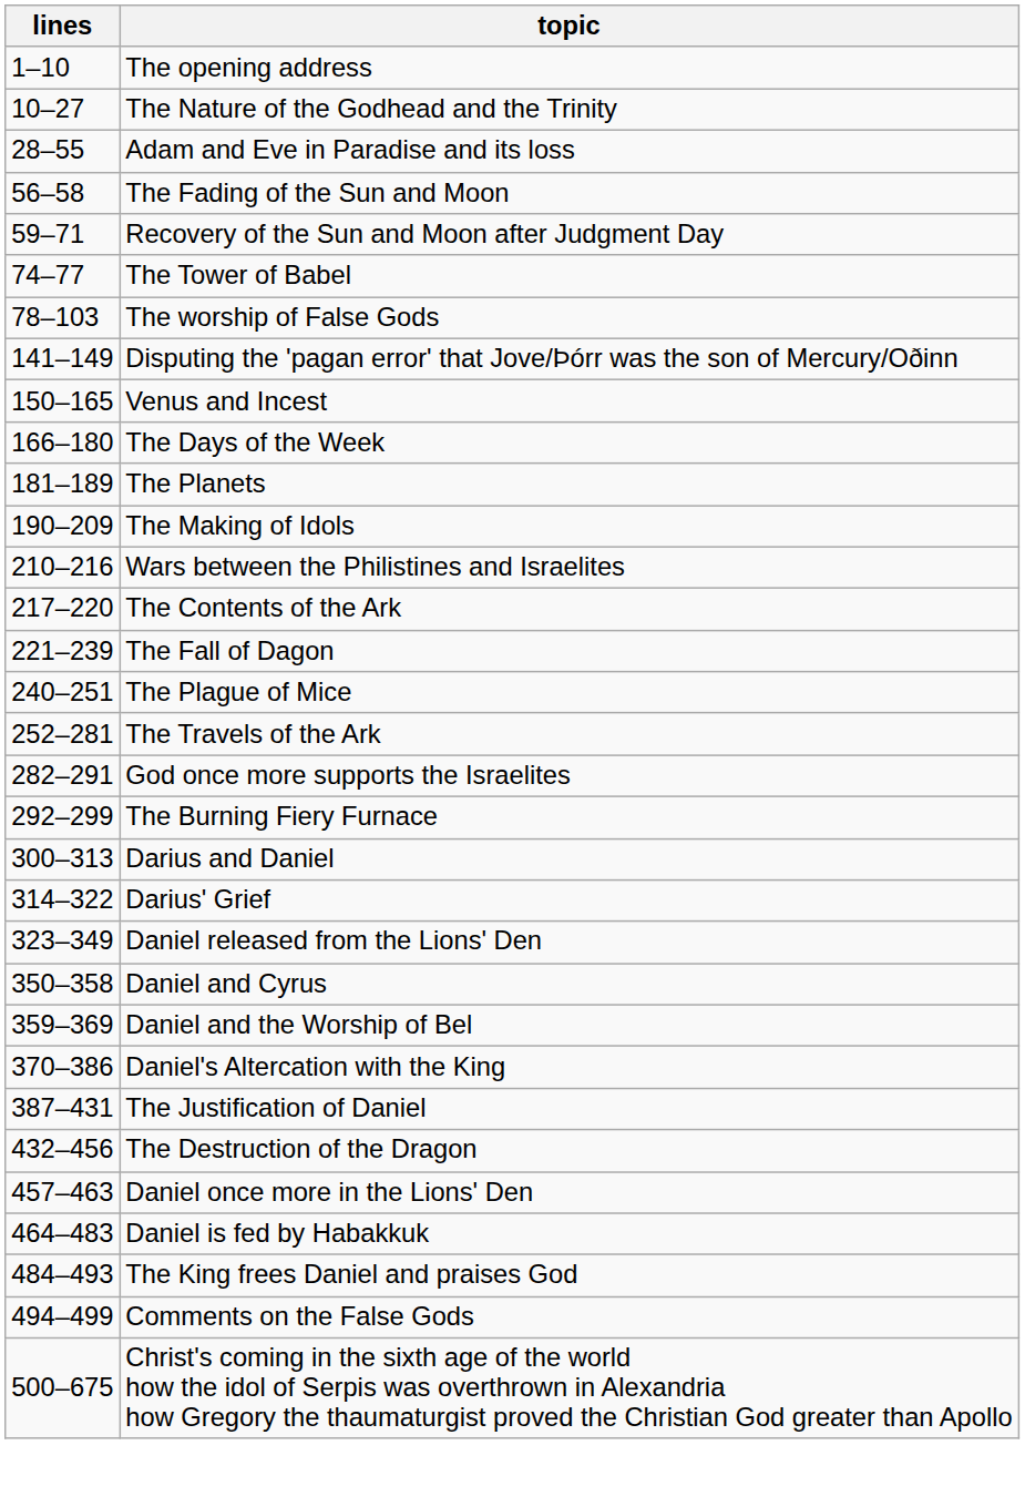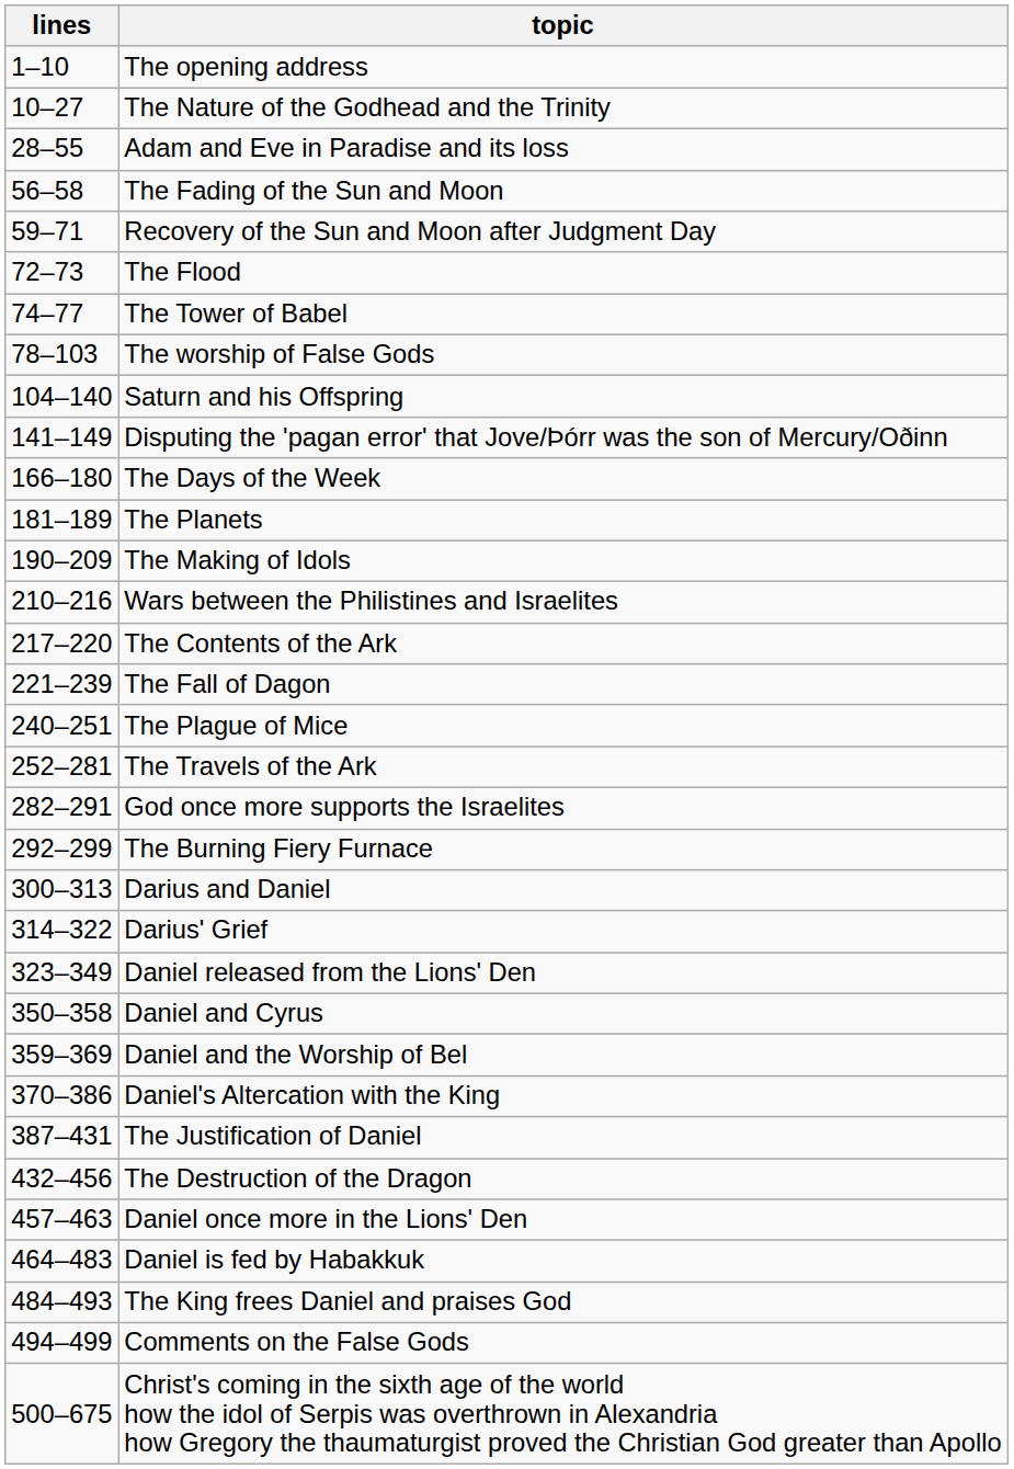 <table class="wikitable">
 <tr>
 <th>lines</th>
 <th>topic</th>
 </tr>
 <tr>
 <td>1–10</td>
 <td>The opening address</td>
 </tr>
 <tr>
 <td>10–27</td>
 <td>The Nature of the Godhead and the Trinity</td>
 </tr>
 <tr>
 <td>28–55</td>
 <td>Adam and Eve in Paradise and its loss</td>
 </tr>
 <tr>
 <td>56–58</td>
 <td>The Fading of the Sun and Moon</td>
 </tr>
 <tr>
 <td>59–71</td>
 <td>Recovery of the Sun and Moon after Judgment Day</td>
 </tr>
 <tr>
+<td>72–73</td>
+<td>The Flood</td>
+</tr>
+<tr>
 <td>74–77</td>
 <td>The Tower of Babel</td>
 </tr>
 <tr>
 <td>78–103</td>
 <td>The worship of False Gods</td>
 </tr>
 <tr>
+<td>104–140</td>
+<td>Saturn and his Offspring</td>
+</tr>
+<tr>
 <td>141–149</td>
 <td>Disputing the 'pagan error' that Jove/Þórr was the son of Mercury/Oðinn</td>
-</tr>
-<tr>
-<td>150–165</td>
-<td>Venus and Incest</td>
 </tr>
 <tr>
 <td>166–180</td>
 <td>The Days of the Week</td>
 </tr>
 <tr>
 <td>181–189</td>
 <td>The Planets</td>
 </tr>
 <tr>
 <td>190–209</td>
 <td>The Making of Idols</td>
 </tr>
 <tr>
 <td>210–216</td>
 <td>Wars between the Philistines and Israelites</td>
 </tr>
 <tr>
 <td>217–220</td>
 <td>The Contents of the Ark</td>
 </tr>
 <tr>
 <td>221–239</td>
 <td>The Fall of Dagon</td>
 </tr>
 <tr>
 <td>240–251</td>
 <td>The Plague of Mice</td>
 </tr>
 <tr>
 <td>252–281</td>
 <td>The Travels of the Ark</td>
 </tr>
 <tr>
 <td>282–291</td>
 <td>God once more supports the Israelites</td>
 </tr>
 <tr>
 <td>292–299</td>
 <td>The Burning Fiery Furnace</td>
 </tr>
 <tr>
 <td>300–313</td>
 <td>Darius and Daniel</td>
 </tr>
 <tr>
 <td>314–322</td>
 <td>Darius' Grief</td>
 </tr>
 <tr>
 <td>323–349</td>
 <td>Daniel released from the Lions' Den</td>
 </tr>
 <tr>
 <td>350–358</td>
 <td>Daniel and Cyrus</td>
 </tr>
 <tr>
 <td>359–369</td>
 <td>Daniel and the Worship of Bel</td>
 </tr>
 <tr>
 <td>370–386</td>
 <td>Daniel's Altercation with the King</td>
 </tr>
 <tr>
 <td>387–431</td>
 <td>The Justification of Daniel</td>
 </tr>
 <tr>
 <td>432–456</td>
 <td>The Destruction of the Dragon</td>
 </tr>
 <tr>
 <td>457–463</td>
 <td>Daniel once more in the Lions' Den</td>
 </tr>
 <tr>
 <td>464–483</td>
 <td>Daniel is fed by Habakkuk</td>
 </tr>
 <tr>
 <td>484–493</td>
 <td>The King frees Daniel and praises God</td>
 </tr>
 <tr>
 <td>494–499</td>
 <td>Comments on the False Gods</td>
 </tr>
 <tr>
 <td>500–675</td>
 <td>Christ's   coming in the sixth age of the world<br>how the idol of Serpis was overthrown in Alexandria<br>how Gregory the thaumaturgist proved the Christian God greater than Apollo</td>
 </tr>
 </table>
